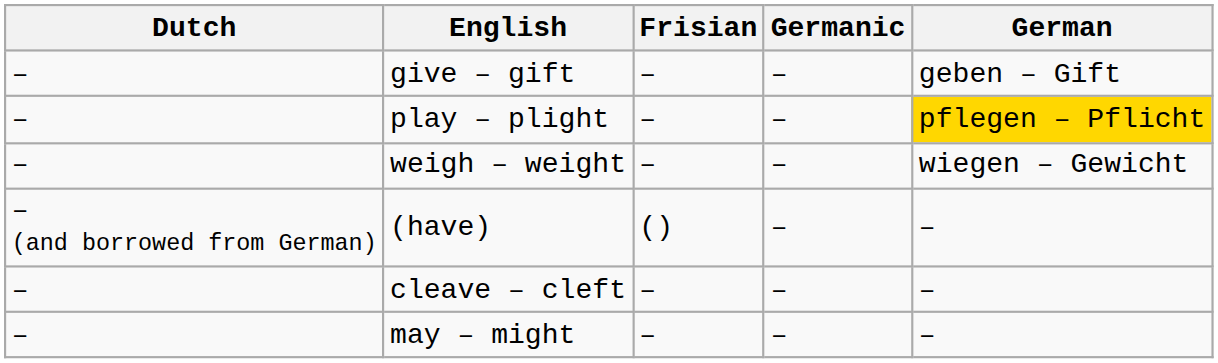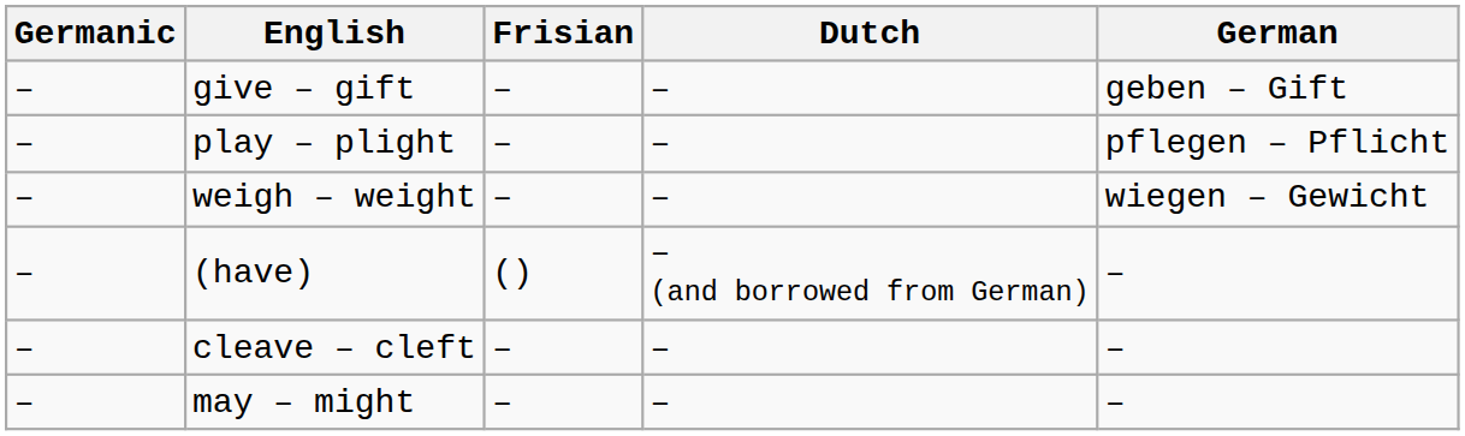 <table class="wikitable">
 <tr>
-<th>Dutch</th>
+<th>Germanic</th>
 <th>English</th>
 <th>Frisian</th>
-<th>Germanic</th>
+<th>Dutch</th>
 <th>German</th>
 </tr>
 <tr>
 <td> – </td>
 <td>give – gift</td>
 <td> – </td>
 <td> – </td>
 <td>geben – Gift</td>
 </tr>
 <tr>
 <td> – </td>
 <td>play – plight</td>
 <td> – </td>
 <td> – </td>
-<td style="background: gold;">pflegen – Pflicht</td>
+<td>pflegen – Pflicht</td>
 </tr>
 <tr>
 <td> – </td>
 <td>weigh – weight</td>
 <td> – </td>
 <td> – </td>
 <td>wiegen – Gewicht</td>
 </tr>
 <tr>
-<td> –  <br><small>(and  borrowed from German)</small></td>
+<td> – </td>
 <td>(have)</td>
 <td>()</td>
-<td> – </td>
+<td> –  <br><small>(and  borrowed from German)</small></td>
 <td> – </td>
 </tr>
 <tr>
 <td> – </td>
 <td>cleave – cleft</td>
 <td> – </td>
 <td> – </td>
 <td> – </td>
 </tr>
 <tr>
 <td> – </td>
 <td>may – might</td>
 <td> – </td>
 <td> – </td>
 <td> – </td>
 </tr>
 </table>
